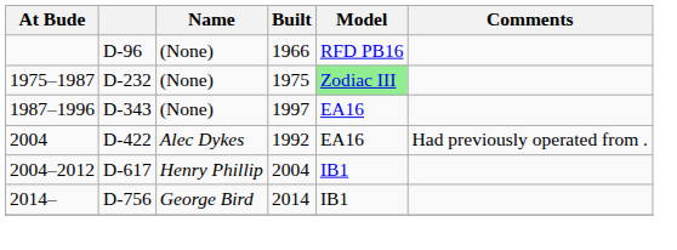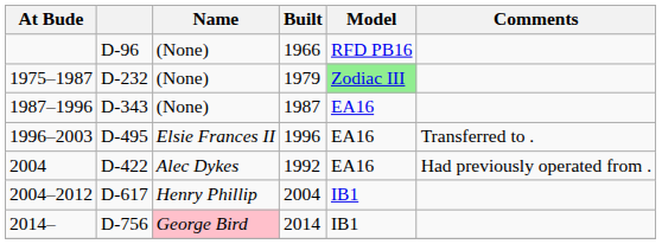 <table class="wikitable sortable">
 <tr>
 <th>At Bude</th>
 <th></th>
 <th>Name</th>
 <th>Built</th>
 <th>Model</th>
 <th class=unsortable>Comments</th>
 </tr>
 <tr>
 <td></td>
 <td sortkey="D-096">D-96</td>
 <td>(None)</td>
 <td>1966</td>
 <td><a href='#'>RFD PB16</a></td>
 <td></td>
 </tr>
 <tr>
 <td>1975–1987</td>
 <td>D-232</td>
 <td>(None)</td>
-<td>1975</td>
+<td>1979</td>
 <td style="background: lightgreen;"><a href='#'>Zodiac III</a></td>
 <td></td>
 </tr>
 <tr>
 <td>1987–1996</td>
 <td>D-343</td>
 <td>(None)</td>
-<td>1997</td>
+<td>1987</td>
 <td><a href='#'>EA16</a></td>
 <td></td>
+</tr>
+<tr>
+<td>1996–2003</td>
+<td>D-495</td>
+<td><em>Elsie Frances II</em></td>
+<td>1996</td>
+<td>EA16</td>
+<td>Transferred to .</td>
 </tr>
 <tr>
 <td>2004</td>
 <td>D-422</td>
 <td><em>Alec Dykes</em></td>
 <td>1992</td>
 <td>EA16</td>
 <td>Had previously operated from .</td>
 </tr>
 <tr>
 <td>2004–2012</td>
 <td>D-617</td>
 <td><em>Henry Phillip</em></td>
 <td>2004</td>
 <td><a href='#'>IB1</a></td>
 <td></td>
 </tr>
 <tr>
 <td>2014–</td>
 <td>D-756</td>
-<td><em>George Bird</em></td>
+<td style="background: pink;"><em>George Bird</em></td>
 <td>2014</td>
 <td>IB1</td>
 <td></td>
 </tr>
 <tr>
 </tr>
 </table>
